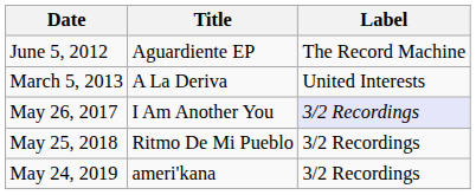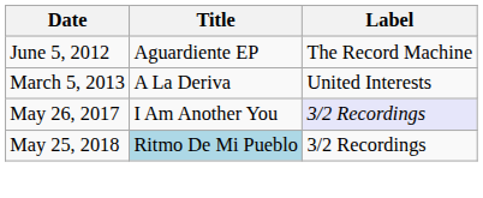 <table class="wikitable">
 <tr>
 <th>Date</th>
 <th>Title</th>
 <th>Label</th>
 </tr>
 <tr>
 <td>June 5, 2012</td>
 <td>Aguardiente EP</td>
 <td>The Record Machine</td>
 </tr>
 <tr>
 <td>March 5, 2013</td>
 <td>A La Deriva</td>
 <td>United Interests</td>
 </tr>
 <tr>
 <td>May 26, 2017</td>
 <td>I Am Another You</td>
 <td style="background: lavender;"><em>3/2 Recordings</em></td>
 </tr>
 <tr>
 <td>May 25, 2018</td>
-<td>Ritmo De Mi Pueblo</td>
-<td>3/2 Recordings</td>
-</tr>
-<tr>
-<td>May 24, 2019</td>
-<td>ameri'kana</td>
+<td style="background: lightblue;">Ritmo De Mi Pueblo</td>
 <td>3/2 Recordings</td>
 </tr>
 </table>
